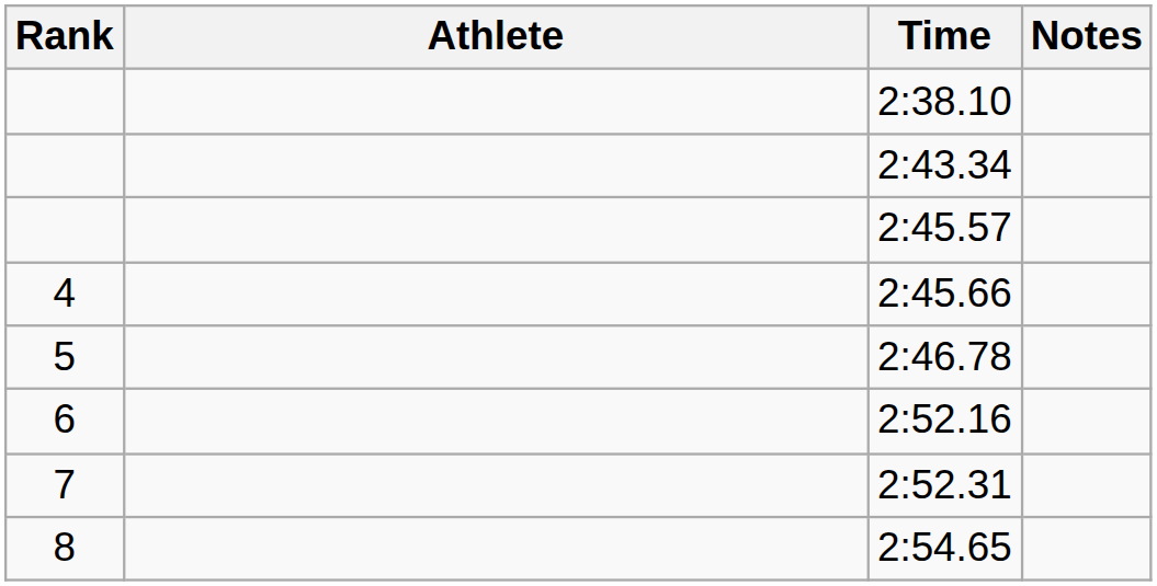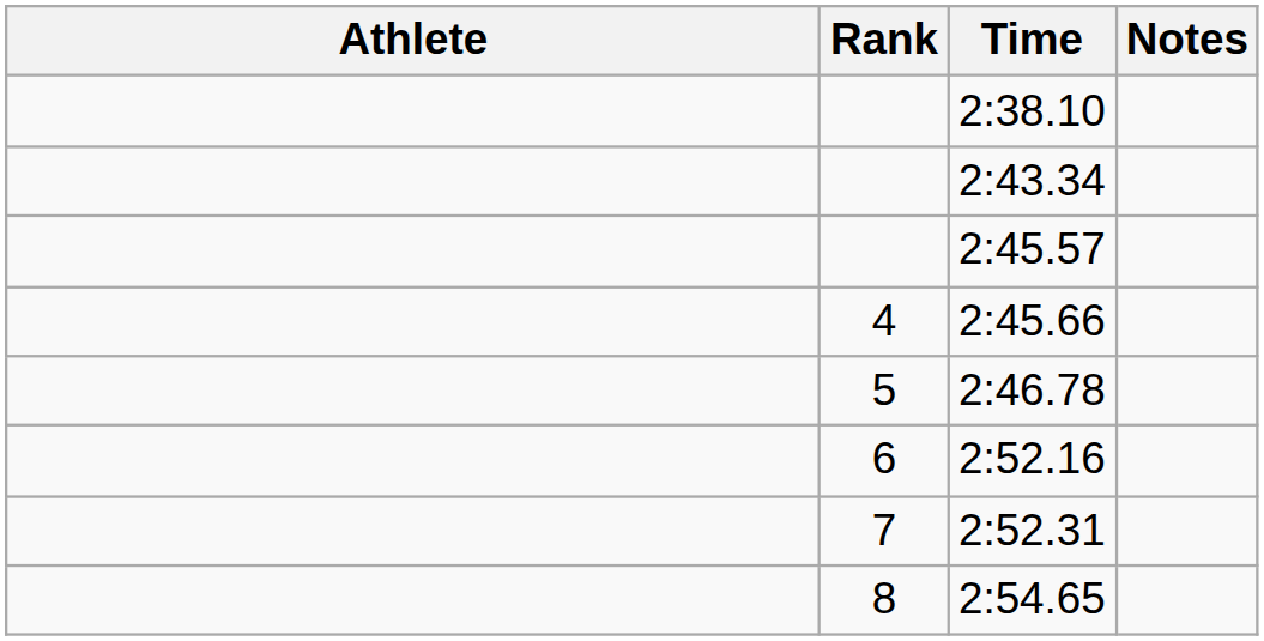 <table class="wikitable" style="text-align:center">
 <tr>
+<th Style="width:18em">Athlete</th>
 <th>Rank</th>
-<th Style="width:18em">Athlete</th>
 <th>Time</th>
 <th>Notes</th>
 </tr>
 <tr>
+<td style="text-align:left"></td>
 <td></td>
-<td style="text-align:left"></td>
 <td>2:38.10</td>
 <td></td>
 </tr>
 <tr>
+<td style="text-align:left"></td>
 <td></td>
-<td style="text-align:left"></td>
 <td>2:43.34</td>
 <td></td>
 </tr>
 <tr>
+<td style="text-align:left"></td>
 <td></td>
-<td style="text-align:left"></td>
 <td>2:45.57</td>
 <td></td>
 </tr>
 <tr>
+<td style="text-align:left"></td>
 <td>4</td>
-<td style="text-align:left"></td>
 <td>2:45.66</td>
 <td></td>
 </tr>
 <tr>
+<td style="text-align:left"></td>
 <td>5</td>
-<td style="text-align:left"></td>
 <td>2:46.78</td>
 <td></td>
 </tr>
 <tr>
+<td style="text-align:left"></td>
 <td>6</td>
-<td style="text-align:left"></td>
 <td>2:52.16</td>
 <td></td>
 </tr>
 <tr>
+<td style="text-align:left"></td>
 <td>7</td>
-<td style="text-align:left"></td>
 <td>2:52.31</td>
 <td></td>
 </tr>
 <tr>
+<td style="text-align:left"></td>
 <td>8</td>
-<td style="text-align:left"></td>
 <td>2:54.65</td>
 <td></td>
 </tr>
 </table>
